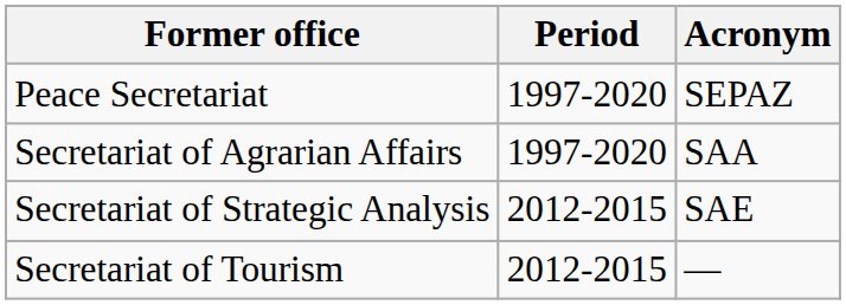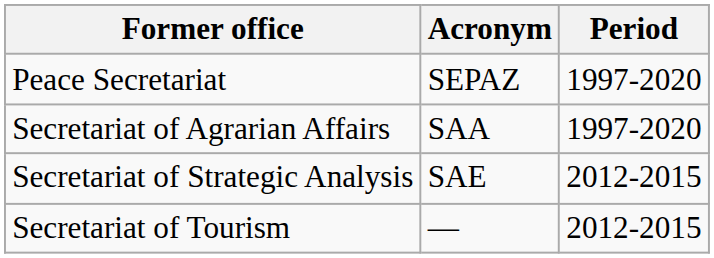 <table class="wikitable">
 <tr>
 <th>Former office</th>
+<th>Acronym</th>
 <th>Period</th>
-<th>Acronym</th>
 </tr>
 <tr>
 <td>Peace Secretariat</td>
+<td>SEPAZ</td>
 <td>1997-2020</td>
-<td>SEPAZ</td>
 </tr>
 <tr>
 <td>Secretariat of Agrarian Affairs</td>
+<td>SAA</td>
 <td>1997-2020</td>
-<td>SAA</td>
 </tr>
 <tr>
 <td>Secretariat of Strategic Analysis</td>
+<td>SAE</td>
 <td>2012-2015</td>
-<td>SAE</td>
 </tr>
 <tr>
 <td>Secretariat of Tourism</td>
+<td>—</td>
 <td>2012-2015</td>
-<td>—</td>
 </tr>
 </table>
